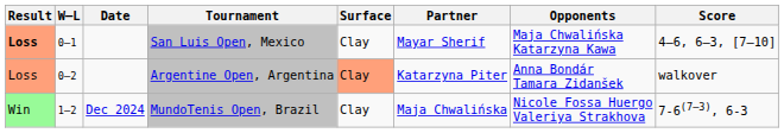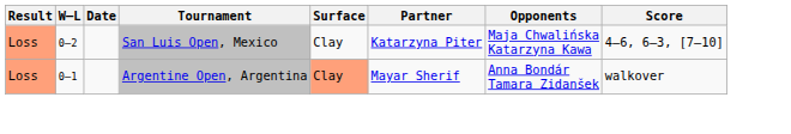 <table class="wikitable">
 <tr>
 <th>Result</th>
 <th class="unsortable">W–L</th>
 <th>Date</th>
 <th>Tournament</th>
 <th>Surface</th>
 <th>Partner</th>
 <th>Opponents</th>
 <th class="unsortable">Score</th>
 </tr>
 <tr>
-<td bgcolor=ffa07a><strong>Loss</strong></td>
-<td><small>0–1</small></td>
+<td bgcolor=ffa07a>Loss</td>
+<td><small>0–2</small></td>
 <td><a href='#'></a></td>
 <td bgcolor=silver><a href='#'>San Luis Open</a>, Mexico</td>
 <td>Clay</td>
-<td> <a href='#'>Mayar Sherif</a></td>
+<td> <a href='#'>Katarzyna Piter</a></td>
 <td> <a href='#'>Maja Chwalińska</a> <br>  <a href='#'>Katarzyna Kawa</a></td>
 <td>4–6, 6–3, [7–10]</td>
 </tr>
 <tr>
 <td bgcolor=ffa07a>Loss</td>
-<td><small>0–2</small></td>
+<td><small>0–1</small></td>
 <td><a href='#'></a></td>
 <td bgcolor=silver><a href='#'>Argentine Open</a>, Argentina</td>
 <td style="background: lightsalmon;">Clay</td>
-<td> <a href='#'>Katarzyna Piter</a></td>
+<td> <a href='#'>Mayar Sherif</a></td>
 <td> <a href='#'>Anna Bondár</a> <br>  <a href='#'>Tamara Zidanšek</a></td>
 <td>walkover</td>
 </tr>
-<tr>
-<td bgcolor=98FB98>Win</td>
-<td><small>1–2</small></td>
-<td><a href='#'>Dec 2024</a></td>
-<td bgcolor=silver><a href='#'>MundoTenis Open</a>, Brazil</td>
-<td>Clay</td>
-<td> <a href='#'>Maja Chwalińska</a></td>
-<td> <a href='#'>Nicole Fossa Huergo</a> <br>  <a href='#'>Valeriya Strakhova</a></td>
-<td>7-6<sup>(7–3)</sup>, 6-3</td>
-</tr>
 </table>
